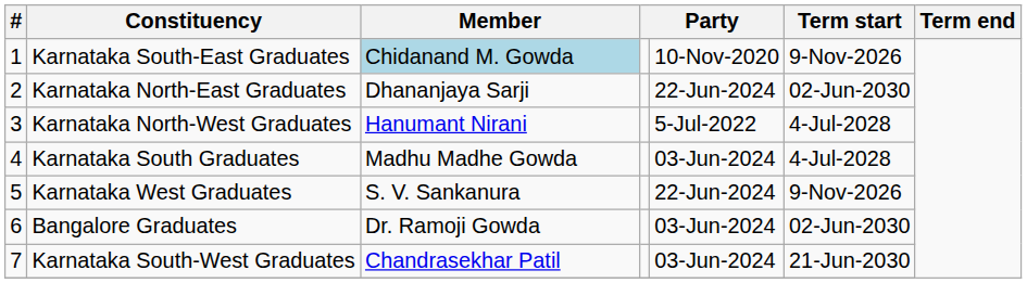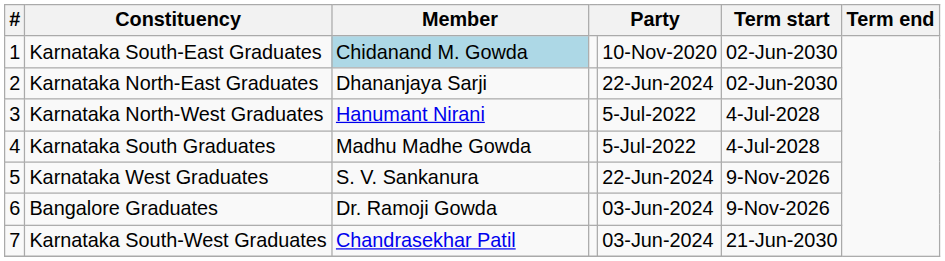 <table class="wikitable sortable">
 <tr>
 <th>#</th>
 <th>Constituency</th>
 <th style="width:200px">Member</th>
 <th colspan="2">Party</th>
 <th>Term start</th>
 <th>Term end</th>
 </tr>
 <tr>
 <td>1</td>
 <td>Karnataka South-East Graduates</td>
 <td style="background: lightblue;">Chidanand M. Gowda</td>
 <td></td>
 <td>10-Nov-2020</td>
-<td>9-Nov-2026</td>
+<td>02-Jun-2030</td>
 </tr>
 <tr>
 <td>2</td>
 <td>Karnataka North-East Graduates</td>
 <td>Dhananjaya Sarji</td>
 <td></td>
 <td>22-Jun-2024</td>
 <td>02-Jun-2030</td>
 </tr>
 <tr>
 <td>3</td>
 <td>Karnataka North-West Graduates</td>
 <td><a href='#'>Hanumant Nirani</a></td>
 <td></td>
 <td>5-Jul-2022</td>
 <td>4-Jul-2028</td>
 </tr>
 <tr>
 <td>4</td>
 <td>Karnataka South Graduates</td>
 <td>Madhu Madhe Gowda</td>
 <td></td>
-<td>03-Jun-2024</td>
+<td>5-Jul-2022</td>
 <td>4-Jul-2028</td>
 </tr>
 <tr>
 <td>5</td>
 <td>Karnataka West Graduates</td>
 <td>S. V. Sankanura</td>
 <td></td>
 <td>22-Jun-2024</td>
 <td>9-Nov-2026</td>
 </tr>
 <tr>
 <td>6</td>
 <td>Bangalore Graduates</td>
 <td>Dr. Ramoji Gowda</td>
 <td></td>
 <td>03-Jun-2024</td>
-<td>02-Jun-2030</td>
+<td>9-Nov-2026</td>
 </tr>
 <tr>
 <td>7</td>
 <td>Karnataka South-West Graduates</td>
 <td><a href='#'>Chandrasekhar Patil</a></td>
 <td></td>
 <td>03-Jun-2024</td>
 <td>21-Jun-2030</td>
 </tr>
 <tr>
 </tr>
 </table>
